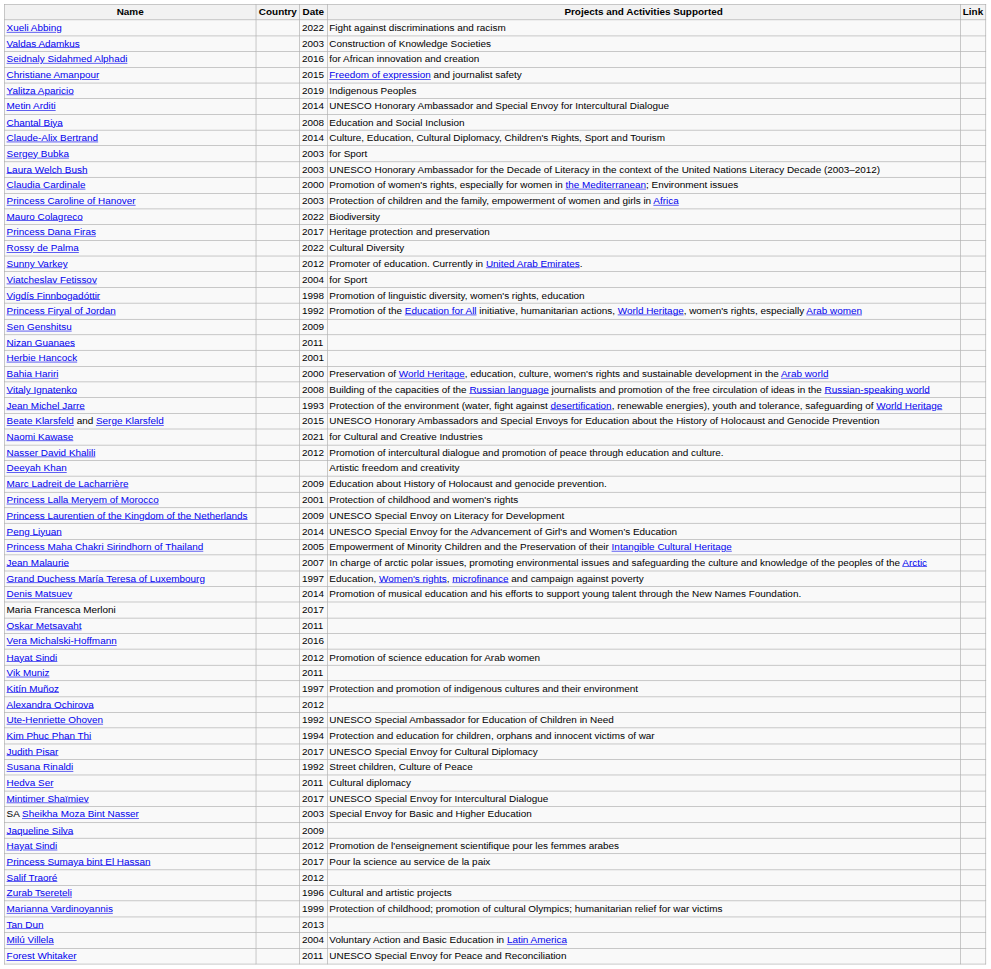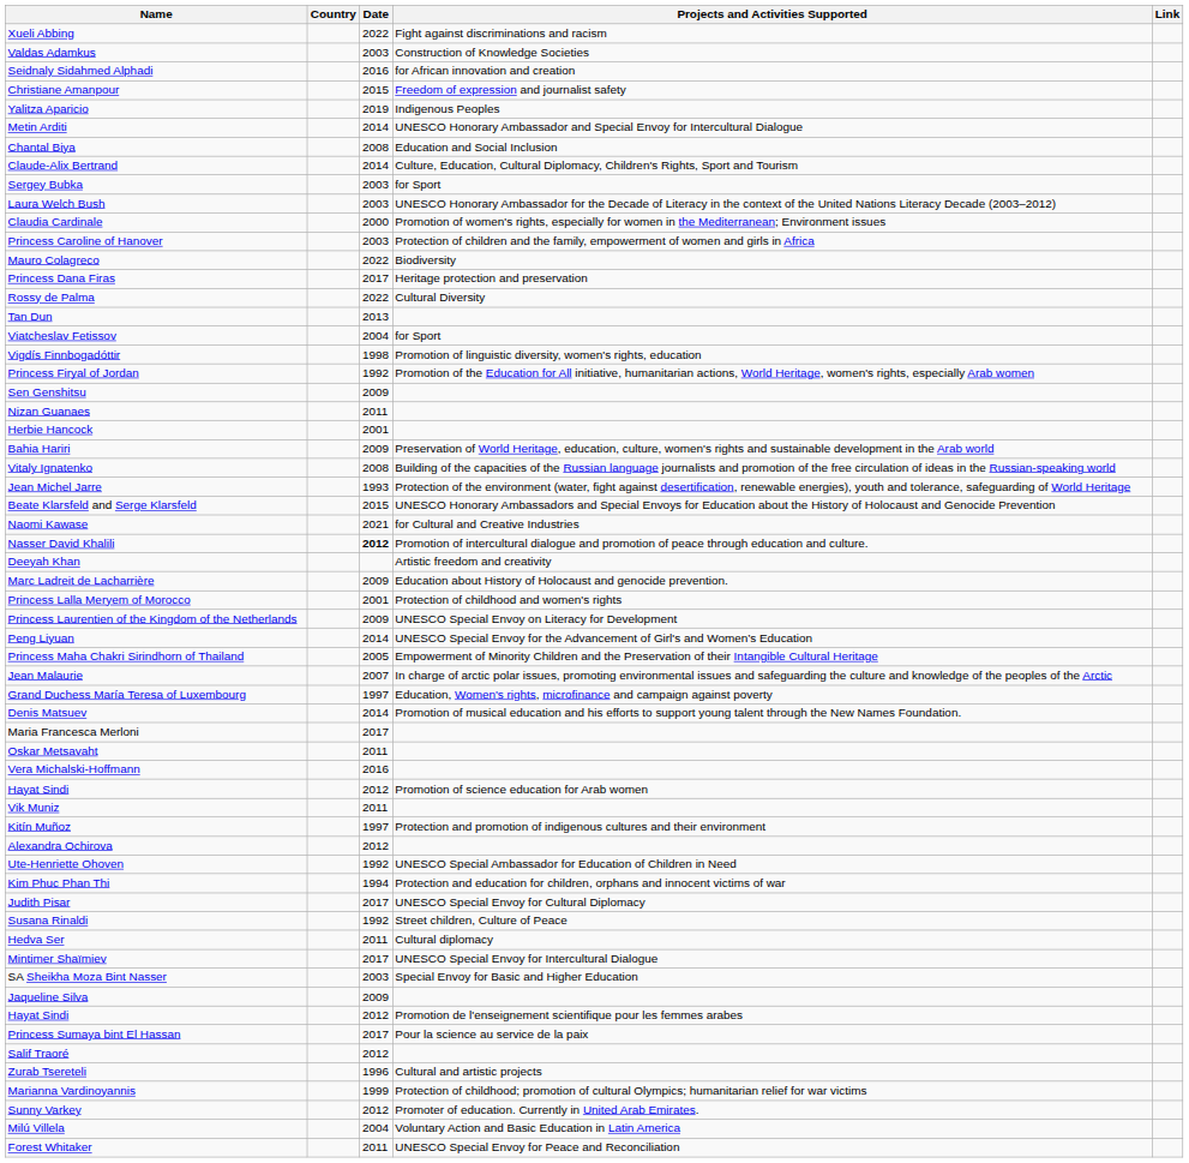 <table class="wikitable sortable" style="width: 100%;">
 <tr>
 <th>Name</th>
 <th>Country</th>
 <th>Date</th>
 <th>Projects and Activities Supported</th>
 <th>Link</th>
 </tr>
 <tr>
 <td><a href='#'>Xueli Abbing</a></td>
 <td></td>
 <td>2022</td>
 <td>Fight against discriminations and racism</td>
 <td></td>
 </tr>
 <tr>
 <td><a href='#'>Valdas Adamkus</a></td>
 <td></td>
 <td>2003</td>
 <td>Construction of Knowledge Societies</td>
 <td></td>
 </tr>
 <tr>
 <td><a href='#'>Seidnaly Sidahmed Alphadi</a></td>
 <td></td>
 <td>2016</td>
 <td>for African innovation and creation</td>
 <td></td>
 </tr>
 <tr>
 <td><a href='#'>Christiane Amanpour</a></td>
 <td></td>
 <td>2015</td>
 <td><a href='#'>Freedom of expression</a> and journalist safety</td>
 <td></td>
 </tr>
 <tr>
 <td><a href='#'>Yalitza Aparicio</a></td>
 <td></td>
 <td>2019</td>
 <td>Indigenous Peoples</td>
 <td></td>
 </tr>
 <tr>
 <td><a href='#'>Metin Arditi</a></td>
 <td></td>
 <td>2014</td>
 <td>UNESCO Honorary Ambassador and Special Envoy for Intercultural Dialogue</td>
 <td></td>
 </tr>
 <tr>
 <td><a href='#'>Chantal Biya</a></td>
 <td></td>
 <td>2008</td>
 <td>Education and Social Inclusion</td>
 <td></td>
 </tr>
 <tr>
 <td><a href='#'>Claude-Alix Bertrand</a></td>
 <td></td>
 <td>2014</td>
 <td>Culture, Education, Cultural Diplomacy, Children's Rights, Sport and Tourism</td>
 <td></td>
 </tr>
 <tr>
 <td><a href='#'>Sergey Bubka</a></td>
 <td></td>
 <td>2003</td>
 <td>for Sport</td>
 <td></td>
 </tr>
 <tr>
 <td><a href='#'>Laura Welch Bush</a></td>
 <td></td>
 <td>2003</td>
 <td>UNESCO Honorary Ambassador for the Decade of Literacy in the context of the United Nations Literacy Decade (2003–2012)</td>
 <td></td>
 </tr>
 <tr>
 <td><a href='#'>Claudia Cardinale</a></td>
 <td></td>
 <td>2000</td>
 <td>Promotion of women's rights, especially for women in <a href='#'>the Mediterranean</a>; Environment issues</td>
 <td></td>
 </tr>
 <tr>
 <td><a href='#'>Princess Caroline of Hanover</a></td>
 <td></td>
 <td>2003</td>
 <td>Protection of children and the family, empowerment of women and girls in <a href='#'>Africa</a></td>
 <td></td>
 </tr>
 <tr>
 <td><a href='#'>Mauro Colagreco</a></td>
 <td></td>
 <td>2022</td>
 <td>Biodiversity</td>
 <td></td>
 </tr>
 <tr>
 <td><a href='#'>Princess Dana Firas</a></td>
 <td></td>
 <td>2017</td>
 <td>Heritage protection and preservation</td>
 <td></td>
 </tr>
 <tr>
 <td><a href='#'>Rossy de Palma</a></td>
 <td></td>
 <td>2022</td>
 <td>Cultural Diversity</td>
 <td></td>
 </tr>
 <tr>
-<td><a href='#'>Sunny Varkey</a></td>
+<td><a href='#'>Tan Dun</a></td>
 <td></td>
-<td>2012</td>
-<td>Promoter of education. Currently in <a href='#'>United Arab Emirates</a>.</td>
+<td>2013</td>
+<td></td>
 <td></td>
 </tr>
 <tr>
 <td><a href='#'>Viatcheslav Fetissov</a></td>
 <td></td>
 <td>2004</td>
 <td>for Sport</td>
 <td></td>
 </tr>
 <tr>
 <td><a href='#'>Vigdís Finnbogadóttir</a></td>
 <td></td>
 <td>1998</td>
 <td>Promotion of linguistic diversity, women's rights, education</td>
 <td></td>
 </tr>
 <tr>
 <td><a href='#'>Princess Firyal of Jordan</a></td>
 <td></td>
 <td>1992</td>
 <td>Promotion of the <a href='#'>Education for All</a> initiative, humanitarian actions, <a href='#'>World Heritage</a>, women's rights, especially <a href='#'>Arab women</a></td>
 <td></td>
 </tr>
 <tr>
 <td><a href='#'>Sen Genshitsu</a></td>
 <td></td>
 <td>2009</td>
 <td></td>
 <td></td>
 </tr>
 <tr>
 <td><a href='#'>Nizan Guanaes</a></td>
 <td></td>
 <td>2011</td>
 <td></td>
 <td></td>
 </tr>
 <tr>
 <td><a href='#'>Herbie Hancock</a></td>
 <td></td>
 <td>2001</td>
 <td></td>
 <td></td>
 </tr>
 <tr>
 <td><a href='#'>Bahia Hariri</a></td>
 <td></td>
-<td>2000</td>
+<td>2009</td>
 <td>Preservation of <a href='#'>World Heritage</a>, education, culture, women's rights and sustainable development in the <a href='#'>Arab world</a></td>
 <td></td>
 </tr>
 <tr>
 <td><a href='#'>Vitaly Ignatenko</a></td>
 <td></td>
 <td>2008</td>
 <td>Building of the capacities of the <a href='#'>Russian language</a> journalists and promotion of the free circulation of ideas in the <a href='#'>Russian-speaking world</a></td>
 <td></td>
 </tr>
 <tr>
 <td><a href='#'>Jean Michel Jarre</a></td>
 <td></td>
 <td>1993</td>
 <td>Protection of the environment (water, fight against <a href='#'>desertification</a>, renewable energies), youth and tolerance, safeguarding of <a href='#'>World Heritage</a></td>
 <td></td>
 </tr>
 <tr>
 <td><a href='#'>Beate Klarsfeld</a> and <a href='#'>Serge Klarsfeld</a></td>
 <td></td>
 <td>2015</td>
 <td>UNESCO Honorary Ambassadors and Special Envoys for Education about the History of Holocaust and Genocide Prevention</td>
 <td></td>
 </tr>
 <tr>
 <td><a href='#'>Naomi Kawase</a></td>
 <td></td>
 <td>2021</td>
 <td>for Cultural and Creative Industries</td>
 <td></td>
 </tr>
 <tr>
 <td><a href='#'>Nasser David Khalili</a></td>
 <td></td>
-<td>2012</td>
+<td><strong>2012</strong></td>
 <td>Promotion of intercultural dialogue and promotion of peace through education and culture.</td>
 <td></td>
 </tr>
 <tr>
 <td><a href='#'>Deeyah Khan</a></td>
 <td></td>
 <td></td>
 <td>Artistic freedom and creativity</td>
 <td></td>
 </tr>
 <tr>
 <td><a href='#'>Marc Ladreit de Lacharrière</a></td>
 <td></td>
 <td>2009</td>
 <td>Education about History of Holocaust and genocide prevention.</td>
 <td></td>
 </tr>
 <tr>
 <td><a href='#'>Princess Lalla Meryem of Morocco</a></td>
 <td></td>
 <td>2001</td>
 <td>Protection of childhood and women's rights</td>
 <td></td>
 </tr>
 <tr>
 <td><a href='#'>Princess Laurentien of the Kingdom of the Netherlands</a></td>
 <td></td>
 <td>2009</td>
 <td>UNESCO Special Envoy on Literacy for Development</td>
 <td></td>
 </tr>
 <tr>
 <td><a href='#'>Peng Liyuan</a></td>
 <td></td>
 <td>2014</td>
 <td>UNESCO Special Envoy for the Advancement of Girl's and Women’s Education</td>
 <td></td>
 </tr>
 <tr>
 <td><a href='#'>Princess Maha Chakri Sirindhorn of Thailand</a></td>
 <td></td>
 <td>2005</td>
 <td>Empowerment of Minority Children and the Preservation of their <a href='#'>Intangible Cultural Heritage</a></td>
 <td></td>
 </tr>
 <tr>
 <td><a href='#'>Jean Malaurie</a></td>
 <td></td>
 <td>2007</td>
 <td>In charge of arctic polar issues, promoting environmental issues and safeguarding the culture and knowledge of the peoples of the <a href='#'>Arctic</a></td>
 <td></td>
 </tr>
 <tr>
 <td><a href='#'>Grand Duchess María Teresa of Luxembourg</a></td>
 <td></td>
 <td>1997</td>
 <td>Education, <a href='#'>Women's rights</a>, <a href='#'>microfinance</a> and campaign against poverty</td>
 <td></td>
 </tr>
 <tr>
 <td><a href='#'>Denis Matsuev</a></td>
 <td></td>
 <td>2014</td>
 <td>Promotion of musical education and his efforts to support young talent through the New Names Foundation.</td>
 <td></td>
 </tr>
 <tr>
 <td>Maria Francesca Merloni</td>
 <td></td>
 <td>2017</td>
 <td></td>
 <td></td>
 </tr>
 <tr>
 <td><a href='#'>Oskar Metsavaht</a></td>
 <td></td>
 <td>2011</td>
 <td></td>
 <td></td>
 </tr>
 <tr>
 <td><a href='#'>Vera Michalski-Hoffmann</a></td>
 <td></td>
 <td>2016</td>
 <td></td>
 <td></td>
 </tr>
 <tr>
 <td><a href='#'>Hayat Sindi</a></td>
 <td></td>
 <td>2012</td>
 <td>Promotion of science education for Arab women</td>
 <td></td>
 </tr>
 <tr>
 <td><a href='#'>Vik Muniz</a></td>
 <td></td>
 <td>2011</td>
 <td></td>
 <td></td>
 </tr>
 <tr>
 <td><a href='#'>Kitín Muñoz</a></td>
 <td></td>
 <td>1997</td>
 <td>Protection and promotion of indigenous cultures and their environment</td>
 <td></td>
 </tr>
 <tr>
 <td><a href='#'>Alexandra Ochirova</a></td>
 <td></td>
 <td>2012</td>
 <td></td>
 <td></td>
 </tr>
 <tr>
 <td><a href='#'>Ute-Henriette Ohoven</a></td>
 <td></td>
 <td>1992</td>
 <td>UNESCO Special Ambassador for Education of Children in Need</td>
 <td></td>
 </tr>
 <tr>
 <td><a href='#'>Kim Phuc Phan Thi</a></td>
 <td></td>
 <td>1994</td>
 <td>Protection and education for children, orphans and innocent victims of war</td>
 <td></td>
 </tr>
 <tr>
 <td><a href='#'>Judith Pisar</a></td>
 <td></td>
 <td>2017</td>
 <td>UNESCO Special Envoy for Cultural Diplomacy</td>
 <td></td>
 </tr>
 <tr>
 <td><a href='#'>Susana Rinaldi</a></td>
 <td></td>
 <td>1992</td>
 <td>Street children, Culture of Peace</td>
 <td></td>
 </tr>
 <tr>
 <td><a href='#'>Hedva Ser</a></td>
 <td></td>
 <td>2011</td>
 <td>Cultural diplomacy</td>
 <td></td>
 </tr>
 <tr>
 <td><a href='#'>Mintimer Shaïmiev</a></td>
 <td></td>
 <td>2017</td>
 <td>UNESCO Special Envoy for Intercultural Dialogue</td>
 <td></td>
 </tr>
 <tr>
 <td>SA <a href='#'>Sheikha Moza Bint Nasser</a></td>
 <td></td>
 <td>2003</td>
 <td>Special Envoy for Basic and Higher Education</td>
 <td></td>
 </tr>
 <tr>
 <td><a href='#'>Jaqueline Silva</a></td>
 <td></td>
 <td>2009</td>
 <td></td>
 <td></td>
 </tr>
 <tr>
 <td><a href='#'>Hayat Sindi</a></td>
 <td></td>
 <td>2012</td>
 <td>Promotion de l'enseignement scientifique pour les femmes arabes</td>
 <td></td>
 </tr>
 <tr>
 <td><a href='#'>Princess Sumaya bint El Hassan</a></td>
 <td></td>
 <td>2017</td>
 <td>Pour la science au service de la paix</td>
 <td></td>
 </tr>
 <tr>
 <td><a href='#'>Salif Traoré</a></td>
 <td></td>
 <td>2012</td>
 <td></td>
 <td></td>
 </tr>
 <tr>
 <td><a href='#'>Zurab Tsereteli</a></td>
 <td></td>
 <td>1996</td>
 <td>Cultural and artistic projects</td>
 <td></td>
 </tr>
 <tr>
 <td><a href='#'>Marianna Vardinoyannis</a></td>
 <td></td>
 <td>1999</td>
 <td>Protection of childhood; promotion of cultural Olympics; humanitarian relief for war victims</td>
 <td></td>
 </tr>
 <tr>
-<td><a href='#'>Tan Dun</a></td>
+<td><a href='#'>Sunny Varkey</a></td>
 <td></td>
-<td>2013</td>
-<td></td>
+<td>2012</td>
+<td>Promoter of education. Currently in <a href='#'>United Arab Emirates</a>.</td>
 <td></td>
 </tr>
 <tr>
 <td><a href='#'>Milú Villela</a></td>
 <td></td>
 <td>2004</td>
 <td>Voluntary Action and Basic Education in <a href='#'>Latin America</a></td>
 <td></td>
 </tr>
 <tr>
 <td><a href='#'>Forest Whitaker</a></td>
 <td></td>
 <td>2011</td>
 <td>UNESCO Special Envoy for Peace and Reconciliation</td>
 <td></td>
 </tr>
 </table>
